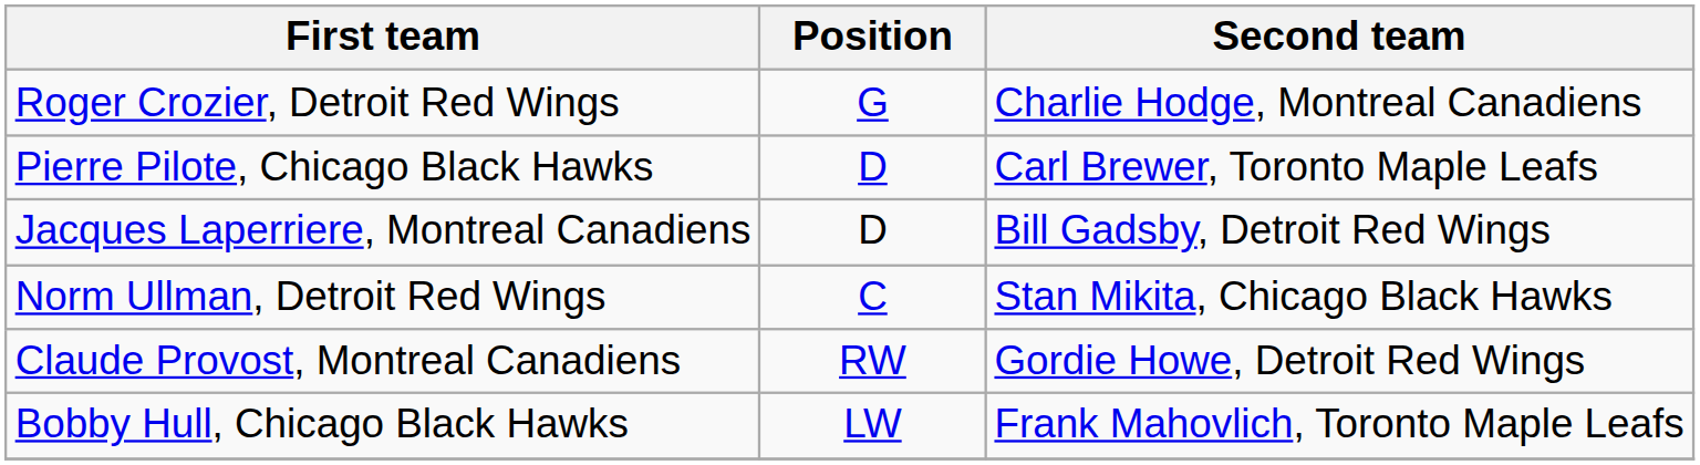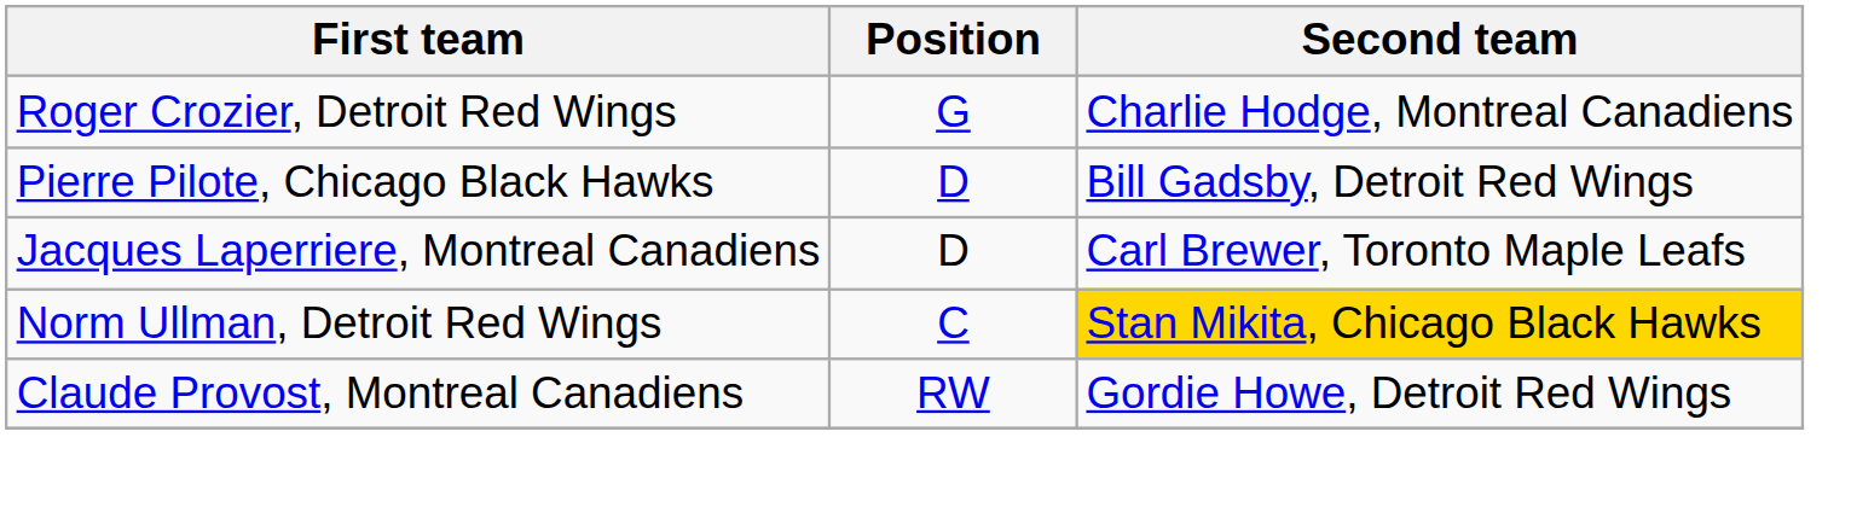 <table class="wikitable">
 <tr>
 <th>First team</th>
 <th>  Position  </th>
 <th>Second team</th>
 </tr>
 <tr>
 <td><a href='#'>Roger Crozier</a>, Detroit Red Wings</td>
 <td align=center><a href='#'>G</a></td>
 <td><a href='#'>Charlie Hodge</a>, Montreal Canadiens</td>
 </tr>
 <tr>
 <td><a href='#'>Pierre Pilote</a>, Chicago Black Hawks</td>
 <td align=center><a href='#'>D</a></td>
-<td><a href='#'>Carl Brewer</a>, Toronto Maple Leafs</td>
+<td><a href='#'>Bill Gadsby</a>, Detroit Red Wings</td>
 </tr>
 <tr>
 <td><a href='#'>Jacques Laperriere</a>, Montreal Canadiens</td>
 <td align=center>D</td>
-<td><a href='#'>Bill Gadsby</a>, Detroit Red Wings</td>
+<td><a href='#'>Carl Brewer</a>, Toronto Maple Leafs</td>
 </tr>
 <tr>
 <td><a href='#'>Norm Ullman</a>, Detroit Red Wings</td>
 <td align=center><a href='#'>C</a></td>
-<td><a href='#'>Stan Mikita</a>, Chicago Black Hawks</td>
+<td style="background: gold;"><a href='#'>Stan Mikita</a>, Chicago Black Hawks</td>
 </tr>
 <tr>
 <td><a href='#'>Claude Provost</a>, Montreal Canadiens</td>
 <td align=center><a href='#'>RW</a></td>
 <td><a href='#'>Gordie Howe</a>, Detroit Red Wings</td>
 </tr>
 <tr>
-<td><a href='#'>Bobby Hull</a>, Chicago Black Hawks</td>
-<td align=center><a href='#'>LW</a></td>
-<td><a href='#'>Frank Mahovlich</a>, Toronto Maple Leafs</td>
-</tr>
-<tr>
 </tr>
 </table>
